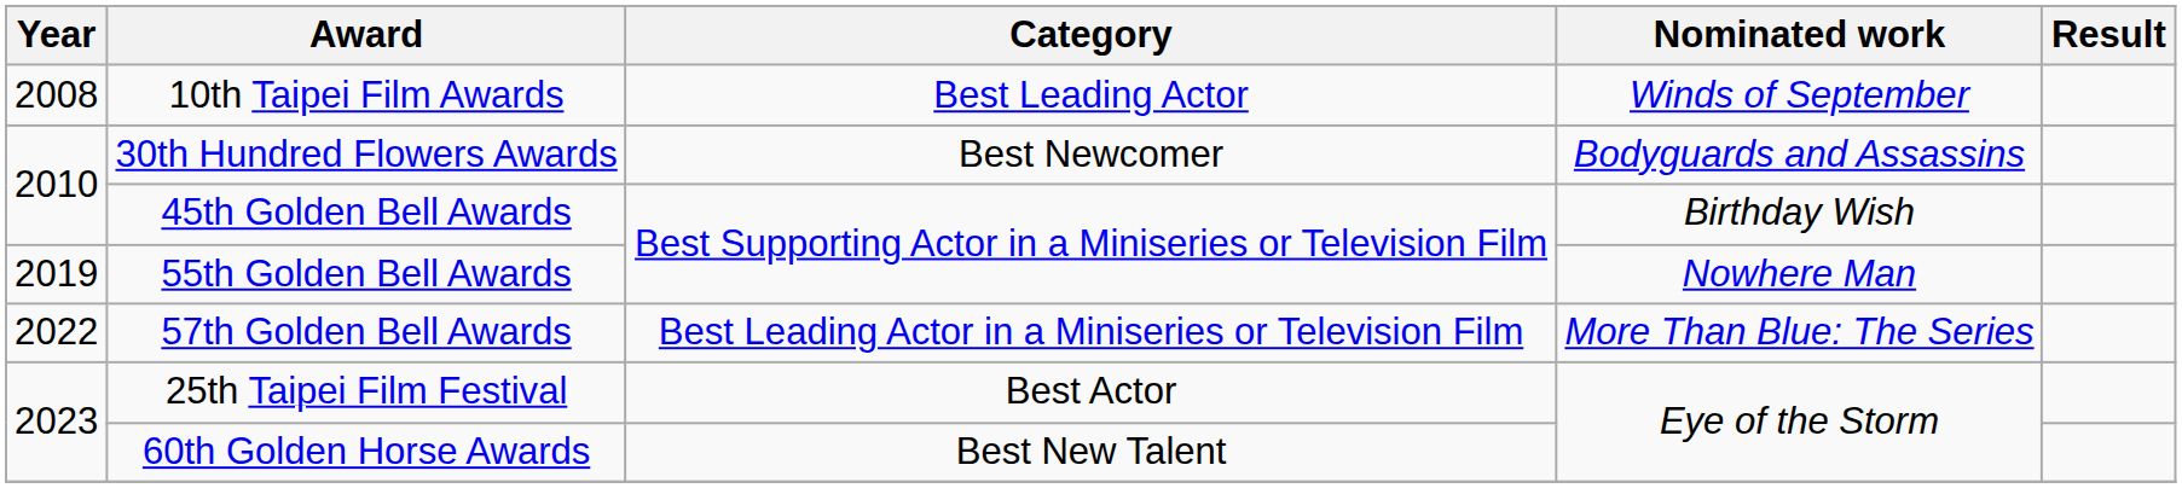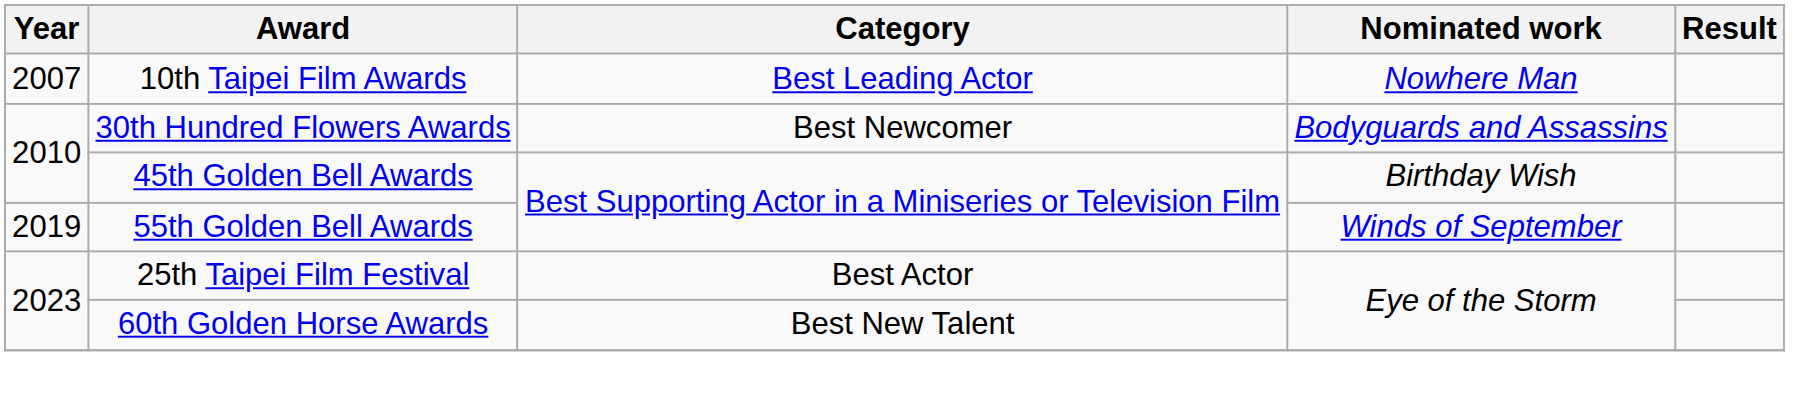 <table class="wikitable sortable plainrowheaders" style="text-align:center;">
 <tr>
 <th>Year</th>
 <th>Award</th>
 <th>Category</th>
 <th>Nominated work</th>
 <th>Result</th>
 </tr>
 <tr>
-<td>2008</td>
+<td>2007</td>
 <td>10th <a href='#'>Taipei Film Awards</a></td>
 <td><a href='#'>Best Leading Actor</a></td>
-<td><em><a href='#'>Winds of September</a></em></td>
+<td><em><a href='#'>Nowhere Man</a></em></td>
 <td></td>
 </tr>
 <tr>
 <td rowspan="2">2010</td>
 <td><a href='#'>30th Hundred Flowers Awards</a></td>
 <td>Best Newcomer</td>
 <td><em><a href='#'>Bodyguards and Assassins</a></em></td>
 <td></td>
 </tr>
 <tr>
 <td><a href='#'>45th Golden Bell Awards</a></td>
 <td rowspan="2"><a href='#'>Best Supporting Actor in a Miniseries or Television Film</a></td>
 <td><em>Birthday Wish</em></td>
 <td></td>
 </tr>
 <tr>
 <td>2019</td>
 <td><a href='#'>55th Golden Bell Awards</a></td>
-<td><em><a href='#'>Nowhere Man</a></em></td>
-<td></td>
-</tr>
-<tr>
-<td>2022</td>
-<td><a href='#'>57th Golden Bell Awards</a></td>
-<td><a href='#'>Best Leading Actor in a Miniseries or Television Film</a></td>
-<td><em><a href='#'>More Than Blue: The Series</a></em></td>
+<td><em><a href='#'>Winds of September</a></em></td>
 <td></td>
 </tr>
 <tr>
 <td rowspan="2">2023</td>
 <td>25th <a href='#'>Taipei Film Festival</a></td>
 <td>Best Actor</td>
 <td rowspan="2"><em>Eye of the Storm</em></td>
 <td></td>
 </tr>
 <tr>
 <td><a href='#'>60th Golden Horse Awards</a></td>
 <td>Best New Talent</td>
 <td></td>
 </tr>
 <tr>
 </tr>
 </table>
